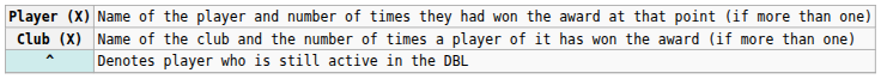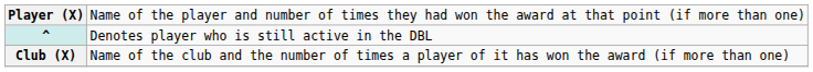 <table class="wikitable plainrowheaders">
 <tr>
 <th scope="row" style="text-align:center;">Player (X)</th>
 <td>Name of the player and number of times they had won the award at that point (if more than one)</td>
 </tr>
 <tr>
+<th scope="row" style="text-align:center;background:#cfecec;">^</th>
+<td>Denotes player who is still active in the DBL</td>
+</tr>
+<tr>
 <th scope="row" style="text-align:center;">Club (X)</th>
 <td>Name of the club and the number of times a player of it has won the award (if more than one)</td>
 </tr>
 <tr>
-<th scope="row" style="text-align:center;background:#cfecec;">^</th>
-<td>Denotes player who is still active in the DBL</td>
-</tr>
-<tr>
 </tr>
 </table>
